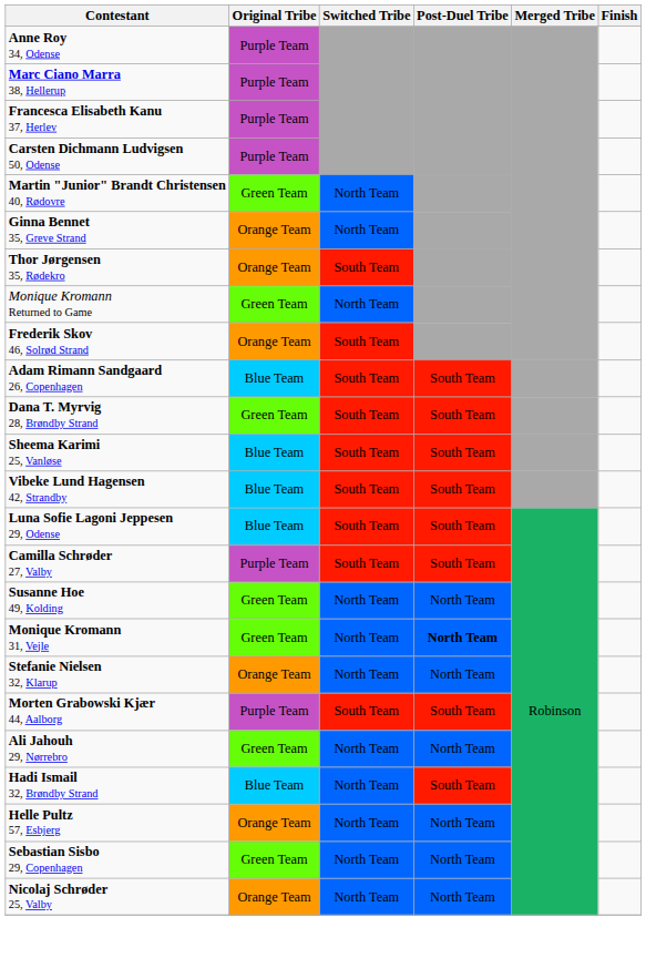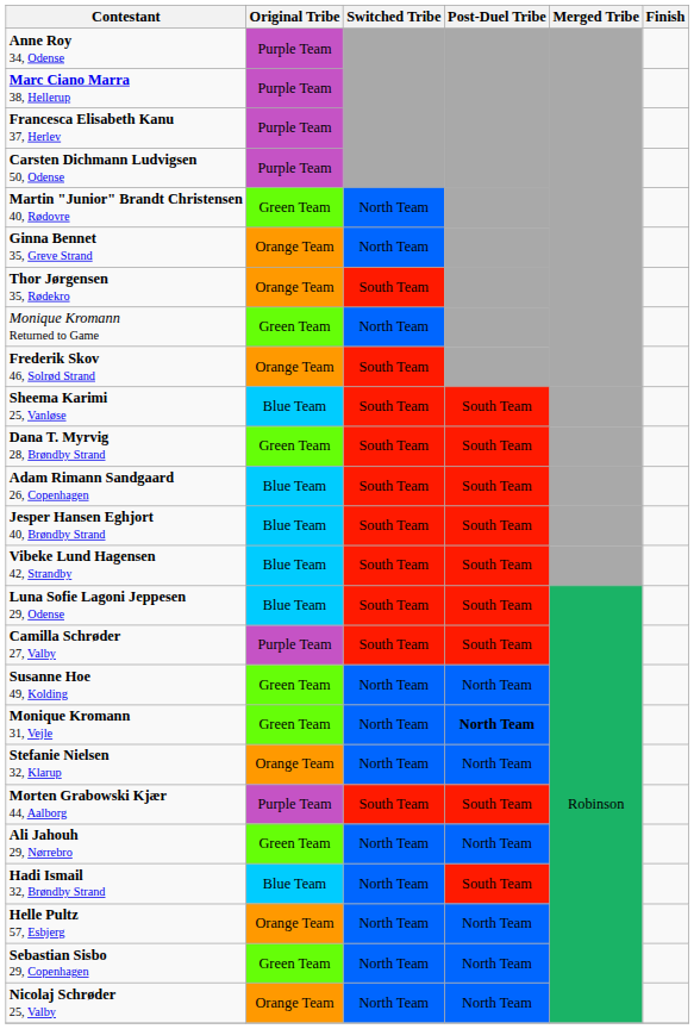 <table class="wikitable sortable" style="margin:auto; text-align:center">
 <tr>
 <th>Contestant</th>
 <th>Original Tribe</th>
 <th>Switched Tribe</th>
 <th>Post-Duel Tribe</th>
 <th>Merged Tribe</th>
 <th>Finish</th>
 </tr>
 <tr>
 <td align="left"><strong>Anne Roy</strong><br><small>34, <a href='#'>Odense</a></small></td>
 <td bgcolor="#c553c5">Purple Team</td>
 <td rowspan="4" bgcolor="darkgrey"></td>
 <td rowspan="4" bgcolor="darkgrey"></td>
 <td rowspan="9" bgcolor="darkgrey"></td>
 <td></td>
 </tr>
 <tr>
 <td align="left"><strong><a href='#'>Marc Ciano Marra</a></strong><br><small>38, <a href='#'>Hellerup</a></small></td>
 <td bgcolor="#c553c5">Purple Team</td>
 <td></td>
 </tr>
 <tr>
 <td align="left"><strong>Francesca Elisabeth Kanu</strong><br><small>37, <a href='#'>Herlev</a></small></td>
 <td bgcolor="#c553c5">Purple Team</td>
 <td></td>
 </tr>
 <tr>
 <td align="left"><strong>Carsten Dichmann Ludvigsen</strong><br><small>50, <a href='#'>Odense</a></small></td>
 <td bgcolor="#c553c5">Purple Team</td>
 <td></td>
 </tr>
 <tr>
 <td align="left"><strong>Martin "Junior" Brandt Christensen</strong><br><small>40, <a href='#'>Rødovre</a></small></td>
 <td bgcolor="#65fe08">Green Team</td>
 <td bgcolor="#0066ff">North Team</td>
 <td bgcolor="darkgrey"></td>
 <td></td>
 </tr>
 <tr>
 <td align="left"><strong>Ginna Bennet</strong><br><small>35, <a href='#'>Greve Strand</a></small></td>
 <td bgcolor="#ff9900">Orange Team</td>
 <td bgcolor="#0066ff">North Team</td>
 <td bgcolor="darkgrey"></td>
 <td></td>
 </tr>
 <tr>
 <td align="left"><strong>Thor Jørgensen</strong><br><small>35, <a href='#'>Rødekro</a></small></td>
 <td bgcolor="#ff9900">Orange Team</td>
 <td bgcolor="#ff1a00">South Team</td>
 <td bgcolor="darkgrey"></td>
 <td></td>
 </tr>
 <tr>
 <td align="left"><em>Monique Kromann</em><br><small>Returned to Game</small></td>
 <td bgcolor="#65fe08">Green Team</td>
 <td bgcolor="#0066ff">North Team</td>
 <td bgcolor="darkgrey"></td>
 <td></td>
 </tr>
 <tr>
 <td align="left"><strong>Frederik Skov</strong><br><small>46, <a href='#'>Solrød Strand</a></small></td>
 <td bgcolor="#ff9900">Orange Team</td>
 <td bgcolor="#ff1a00">South Team</td>
 <td bgcolor="darkgrey"></td>
 <td></td>
 </tr>
 <tr>
-<td align="left"><strong>Adam Rimann Sandgaard</strong><br><small>26, <a href='#'>Copenhagen</a></small></td>
+<td align="left"><strong>Sheema Karimi</strong><br><small>25, <a href='#'>Vanløse</a></small></td>
 <td bgcolor="#00ccff">Blue Team</td>
 <td bgcolor="#ff1a00">South Team</td>
 <td bgcolor="#ff1a00">South Team</td>
 <td bgcolor="darkgrey"></td>
 <td></td>
 </tr>
 <tr>
 <td align="left"><strong>Dana T. Myrvig</strong><br><small>28, <a href='#'>Brøndby Strand</a></small></td>
 <td bgcolor="#65fe08">Green Team</td>
 <td bgcolor="#ff1a00">South Team</td>
 <td bgcolor="#ff1a00">South Team</td>
 <td bgcolor="darkgrey"></td>
 <td></td>
 </tr>
 <tr>
-<td align="left"><strong>Sheema Karimi</strong><br><small>25, <a href='#'>Vanløse</a></small></td>
+<td align="left"><strong>Adam Rimann Sandgaard</strong><br><small>26, <a href='#'>Copenhagen</a></small></td>
+<td bgcolor="#00ccff">Blue Team</td>
+<td bgcolor="#ff1a00">South Team</td>
+<td bgcolor="#ff1a00">South Team</td>
+<td bgcolor="darkgrey"></td>
+<td></td>
+</tr>
+<tr>
+<td align="left"><strong>Jesper Hansen Eghjort</strong><br><small>40, <a href='#'>Brøndby Strand</a></small></td>
 <td bgcolor="#00ccff">Blue Team</td>
 <td bgcolor="#ff1a00">South Team</td>
 <td bgcolor="#ff1a00">South Team</td>
 <td bgcolor="darkgrey"></td>
 <td></td>
 </tr>
 <tr>
 <td align="left"><strong>Vibeke Lund Hagensen</strong><br><small>42, <a href='#'>Strandby</a></small></td>
 <td bgcolor="#00ccff">Blue Team</td>
 <td bgcolor="#ff1a00">South Team</td>
 <td bgcolor="#ff1a00">South Team</td>
 <td bgcolor="darkgrey"></td>
 <td></td>
 </tr>
 <tr>
 <td align="left"><strong>Luna Sofie Lagoni Jeppesen</strong><br><small>29, <a href='#'>Odense</a></small></td>
 <td bgcolor="#00ccff">Blue Team</td>
 <td bgcolor="#ff1a00">South Team</td>
 <td bgcolor="#ff1a00">South Team</td>
 <td rowspan="11" bgcolor="#1ab366">Robinson</td>
 <td></td>
 </tr>
 <tr>
 <td align="left"><strong>Camilla Schrøder</strong><br><small>27, <a href='#'>Valby</a></small></td>
 <td bgcolor="#c553c5">Purple Team</td>
 <td bgcolor="#ff1a00">South Team</td>
 <td bgcolor="#ff1a00">South Team</td>
 <td></td>
 </tr>
 <tr>
 <td align="left"><strong>Susanne Hoe</strong><br><small>49, <a href='#'>Kolding</a></small></td>
 <td bgcolor="#65fe08">Green Team</td>
 <td bgcolor="#0066ff">North Team</td>
 <td bgcolor="#0066ff">North Team</td>
 <td></td>
 </tr>
 <tr>
 <td align="left"><strong>Monique Kromann</strong><br><small>31, <a href='#'>Vejle</a></small></td>
 <td bgcolor="#65fe08">Green Team</td>
 <td bgcolor="#0066ff">North Team</td>
 <td bgcolor="#0066ff"><strong>North Team</strong></td>
 <td></td>
 </tr>
 <tr>
 <td align="left"><strong>Stefanie Nielsen</strong><br><small>32, <a href='#'>Klarup</a></small></td>
 <td bgcolor="#ff9900">Orange Team</td>
 <td bgcolor="#0066ff">North Team</td>
 <td bgcolor="#0066ff">North Team</td>
 <td></td>
 </tr>
 <tr>
 <td align="left"><strong>Morten Grabowski Kjær</strong><br><small>44, <a href='#'>Aalborg</a></small></td>
 <td bgcolor="#c553c5">Purple Team</td>
 <td bgcolor="#ff1a00">South Team</td>
 <td bgcolor="#ff1a00">South Team</td>
 <td></td>
 </tr>
 <tr>
 <td align="left"><strong>Ali Jahouh</strong><br><small>29, <a href='#'>Nørrebro</a></small></td>
 <td bgcolor="#65fe08">Green Team</td>
 <td bgcolor="#0066ff">North Team</td>
 <td bgcolor="#0066ff">North Team</td>
 <td></td>
 </tr>
 <tr>
 <td align="left"><strong>Hadi Ismail</strong><br><small>32, <a href='#'>Brøndby Strand</a></small></td>
 <td bgcolor="#00ccff">Blue Team</td>
 <td bgcolor="#0066ff">North Team</td>
 <td bgcolor="#ff1a00">South Team</td>
 <td></td>
 </tr>
 <tr>
 <td align="left"><strong>Helle Pultz</strong><br><small>57, <a href='#'>Esbjerg</a></small></td>
 <td bgcolor="#ff9900">Orange Team</td>
 <td bgcolor="#0066ff">North Team</td>
 <td bgcolor="#0066ff">North Team</td>
 <td></td>
 </tr>
 <tr>
 <td align="left"><strong>Sebastian Sisbo</strong><br><small>29, <a href='#'>Copenhagen</a></small></td>
 <td bgcolor="#65fe08">Green Team</td>
 <td bgcolor="#0066ff">North Team</td>
 <td bgcolor="#0066ff">North Team</td>
 <td></td>
 </tr>
 <tr>
 <td align="left"><strong>Nicolaj Schrøder</strong><br><small>25, <a href='#'>Valby</a></small></td>
 <td bgcolor="#ff9900">Orange Team</td>
 <td bgcolor="#0066ff">North Team</td>
 <td bgcolor="#0066ff">North Team</td>
 <td></td>
 </tr>
 <tr>
 </tr>
 </table>
